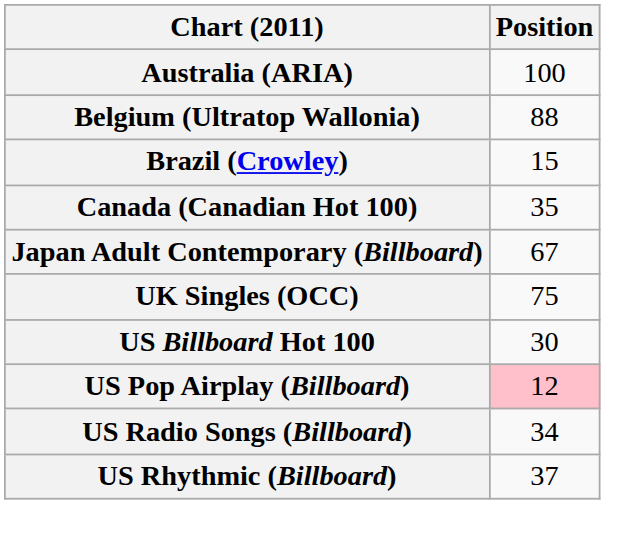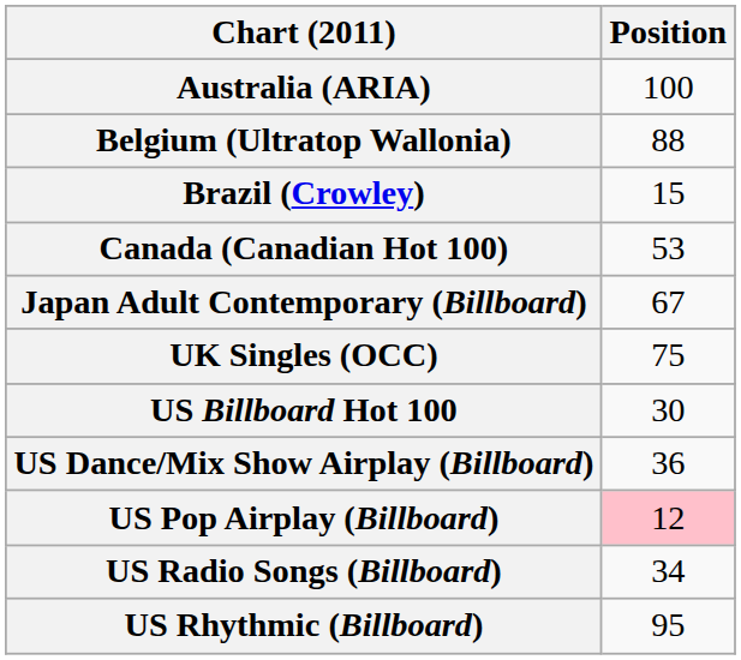 <table class="wikitable sortable plainrowheaders" style="text-align:center">
 <tr>
 <th scope="col">Chart (2011)</th>
 <th scope="col">Position</th>
 </tr>
 <tr>
 <th scope="row">Australia (ARIA)</th>
 <td>100</td>
 </tr>
 <tr>
 <th scope="row">Belgium (Ultratop Wallonia)</th>
 <td>88</td>
 </tr>
 <tr>
 <th scope="row">Brazil (<a href='#'>Crowley</a>)</th>
 <td>15</td>
 </tr>
 <tr>
 <th scope="row">Canada (Canadian Hot 100)</th>
-<td>35</td>
+<td>53</td>
 </tr>
 <tr>
 <th scope="row">Japan Adult Contemporary (<em>Billboard</em>)</th>
 <td>67</td>
 </tr>
 <tr>
 <th scope="row">UK Singles (OCC)</th>
 <td>75</td>
 </tr>
 <tr>
 <th scope="row">US <em>Billboard</em> Hot 100</th>
 <td>30</td>
 </tr>
 <tr>
+<th scope="row">US Dance/Mix Show Airplay (<em>Billboard</em>)</th>
+<td>36</td>
+</tr>
+<tr>
 <th scope="row">US Pop Airplay (<em>Billboard</em>)</th>
 <td style="background: pink;">12</td>
 </tr>
 <tr>
 <th scope="row">US Radio Songs (<em>Billboard</em>)</th>
 <td>34</td>
 </tr>
 <tr>
 <th scope="row">US Rhythmic (<em>Billboard</em>)</th>
-<td>37</td>
+<td>95</td>
 </tr>
 </table>
